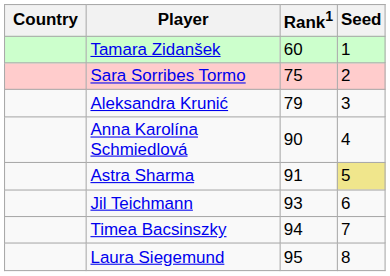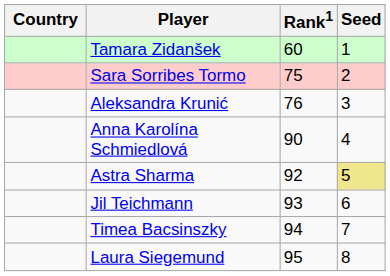 <table class="sortable wikitable">
 <tr>
 <th width="70">Country</th>
 <th width="175">Player</th>
 <th>Rank<sup>1</sup></th>
 <th>Seed</th>
 </tr>
 <tr bgcolor=#cfc>
 <td></td>
 <td><a href='#'>Tamara Zidanšek</a></td>
 <td>60</td>
 <td>1</td>
 </tr>
 <tr bgcolor=#fcc>
 <td></td>
 <td><a href='#'>Sara Sorribes Tormo</a></td>
 <td>75</td>
 <td>2</td>
 </tr>
 <tr>
 <td></td>
 <td><a href='#'>Aleksandra Krunić</a></td>
-<td>79</td>
+<td>76</td>
 <td>3</td>
 </tr>
 <tr>
 <td></td>
 <td><a href='#'>Anna Karolína Schmiedlová</a></td>
 <td>90</td>
 <td>4</td>
 </tr>
 <tr>
 <td></td>
 <td><a href='#'>Astra Sharma</a></td>
-<td>91</td>
+<td>92</td>
 <td style="background: khaki;">5</td>
 </tr>
 <tr>
 <td></td>
 <td><a href='#'>Jil Teichmann</a></td>
 <td>93</td>
 <td>6</td>
 </tr>
 <tr>
 <td></td>
 <td><a href='#'>Timea Bacsinszky</a></td>
 <td>94</td>
 <td>7</td>
 </tr>
 <tr>
 <td></td>
 <td><a href='#'>Laura Siegemund</a></td>
 <td>95</td>
 <td>8</td>
 </tr>
 </table>
